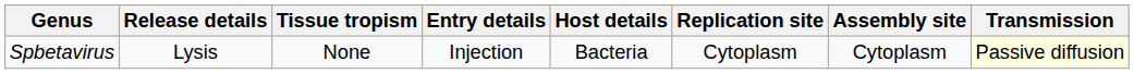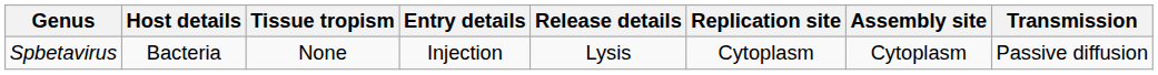 <table class="wikitable sortable" style="text-align:center">
 <tr>
 <th>Genus</th>
-<th>Release details</th>
+<th>Host details</th>
 <th>Tissue tropism</th>
 <th>Entry details</th>
-<th>Host details</th>
+<th>Release details</th>
 <th>Replication site</th>
 <th>Assembly site</th>
 <th>Transmission</th>
 </tr>
 <tr>
 <td><em>Spbetavirus</em></td>
-<td>Lysis</td>
+<td>Bacteria</td>
 <td>None</td>
 <td>Injection</td>
-<td>Bacteria</td>
+<td>Lysis</td>
 <td>Cytoplasm</td>
 <td>Cytoplasm</td>
-<td style="background: lightyellow;">Passive diffusion</td>
+<td>Passive diffusion</td>
 </tr>
 </table>
